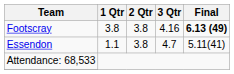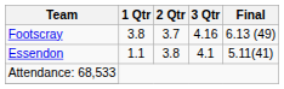 <table class="wikitable">
 <tr>
 <th>Team</th>
 <th>1 Qtr</th>
 <th>2 Qtr</th>
 <th>3 Qtr</th>
 <th>Final</th>
 </tr>
 <tr>
 <td><a href='#'>Footscray</a></td>
 <td align=center>3.8</td>
-<td align=center>3.8</td>
+<td align=center>3.7</td>
 <td align=center>4.16</td>
-<td align=center><strong>6.13 (49)</strong></td>
+<td align=center>6.13 (49)</td>
 </tr>
 <tr>
 <td><a href='#'>Essendon</a></td>
 <td align=center>1.1</td>
 <td align=center>3.8</td>
-<td align=center>4.7</td>
+<td align=center>4.1</td>
 <td align=center>5.11(41)</td>
 </tr>
 <tr>
 <td align=center>Attendance: 68,533</td>
 </tr>
 <tr>
 </tr>
 </table>
